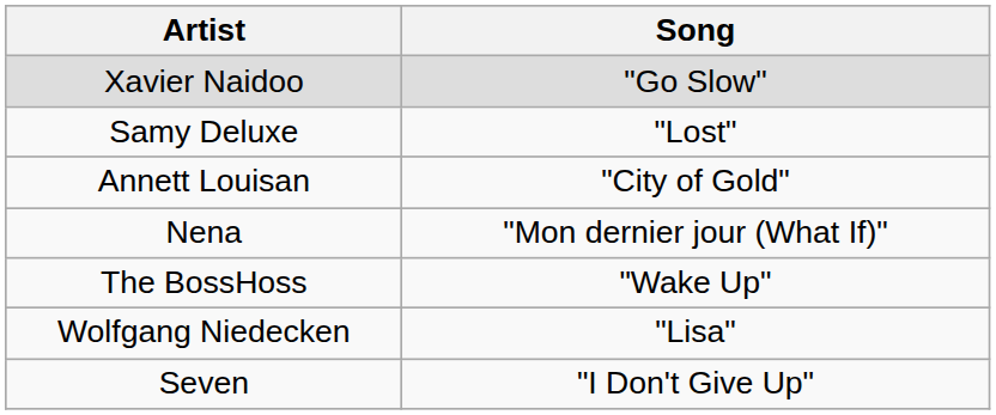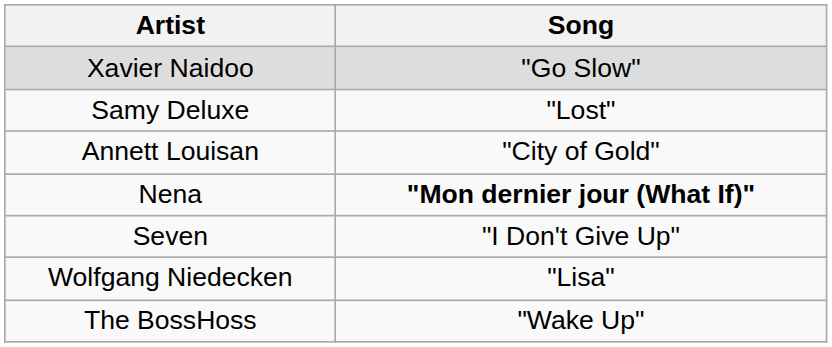 <table class="wikitable plainrowheaders" style="text-align:center;" border="1">
 <tr>
 <th scope="col" rowspan="1" style="width:12em;">Artist</th>
 <th scope="col" rowspan="1" style="width:18em;">Song</th>
 </tr>
 <tr style="background:#ddd;">
 <td scope="row">Xavier Naidoo</td>
 <td>"Go Slow"</td>
 </tr>
 <tr>
 <td scope="row">Samy Deluxe</td>
 <td>"Lost"</td>
 </tr>
 <tr>
 <td scope="row">Annett Louisan</td>
 <td>"City of Gold"</td>
 </tr>
 <tr>
 <td scope="row">Nena</td>
-<td>"Mon dernier jour (What If)"</td>
+<td><strong>"Mon dernier jour (What If)"</strong></td>
 </tr>
 <tr>
-<td scope="row">The BossHoss</td>
-<td>"Wake Up"</td>
+<td scope="row">Seven</td>
+<td>"I Don't Give Up"</td>
 </tr>
 <tr>
 <td scope="row">Wolfgang Niedecken</td>
 <td>"Lisa"</td>
 </tr>
 <tr>
-<td scope="row">Seven</td>
-<td>"I Don't Give Up"</td>
+<td scope="row">The BossHoss</td>
+<td>"Wake Up"</td>
 </tr>
 </table>
